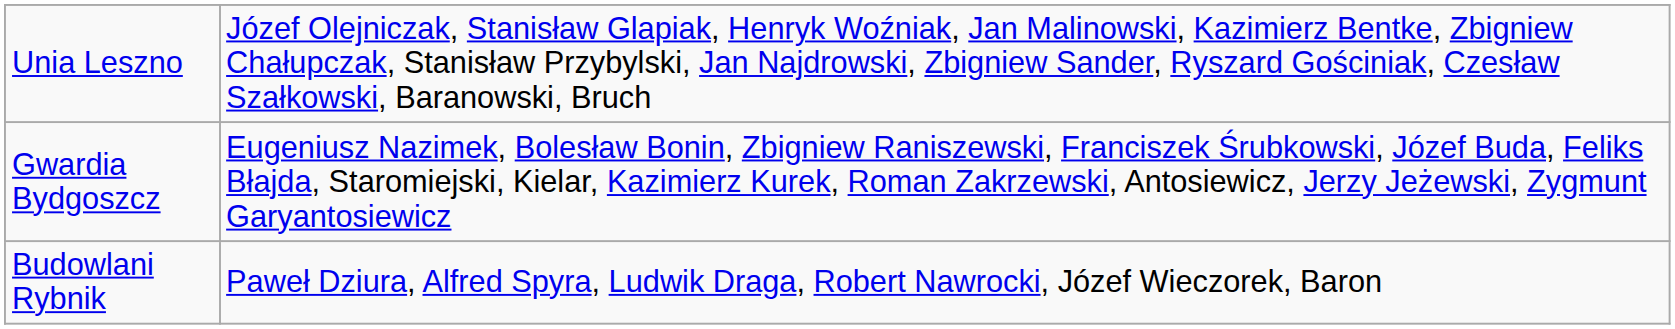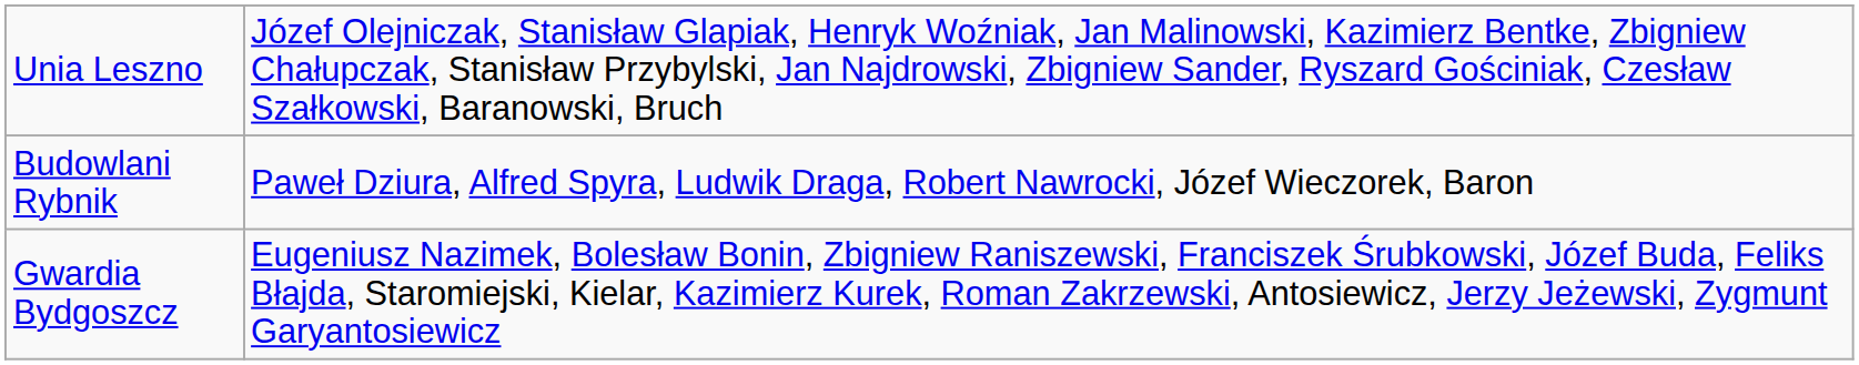 <table class=wikitable>
 <tr>
 <td><a href='#'>Unia Leszno</a></td>
 <td><a href='#'>Józef Olejniczak</a>, <a href='#'>Stanisław Glapiak</a>, <a href='#'>Henryk Woźniak</a>, <a href='#'>Jan Malinowski</a>, <a href='#'>Kazimierz Bentke</a>, <a href='#'>Zbigniew Chałupczak</a>, Stanisław Przybylski, <a href='#'>Jan Najdrowski</a>, <a href='#'>Zbigniew Sander</a>, <a href='#'>Ryszard Gościniak</a>, <a href='#'>Czesław Szałkowski</a>, Baranowski, Bruch</td>
 </tr>
 <tr>
+<td><a href='#'>Budowlani Rybnik</a></td>
+<td><a href='#'>Paweł Dziura</a>, <a href='#'>Alfred Spyra</a>, <a href='#'>Ludwik Draga</a>, <a href='#'>Robert Nawrocki</a>, Józef Wieczorek, Baron</td>
+</tr>
+<tr>
 <td><a href='#'>Gwardia Bydgoszcz</a></td>
 <td><a href='#'>Eugeniusz Nazimek</a>, <a href='#'>Bolesław Bonin</a>, <a href='#'>Zbigniew Raniszewski</a>, <a href='#'>Franciszek Śrubkowski</a>, <a href='#'>Józef Buda</a>, <a href='#'>Feliks Błajda</a>, Staromiejski, Kielar, <a href='#'>Kazimierz Kurek</a>, <a href='#'>Roman Zakrzewski</a>, Antosiewicz, <a href='#'>Jerzy Jeżewski</a>, <a href='#'>Zygmunt Garyantosiewicz</a></td>
 </tr>
-<tr>
-<td><a href='#'>Budowlani Rybnik</a></td>
-<td><a href='#'>Paweł Dziura</a>, <a href='#'>Alfred Spyra</a>, <a href='#'>Ludwik Draga</a>, <a href='#'>Robert Nawrocki</a>, Józef Wieczorek, Baron</td>
-</tr>
 </table>
